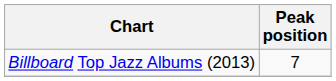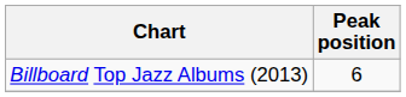 <table class="wikitable">
 <tr>
 <th>Chart</th>
 <th>Peak<br>position</th>
 </tr>
 <tr>
 <td><a href='#'><em>Billboard</em></a> <a href='#'>Top Jazz Albums</a> (2013)</td>
-<td style="text-align:center">7</td>
+<td style="text-align:center">6</td>
 </tr>
 <tr>
 </tr>
 </table>
